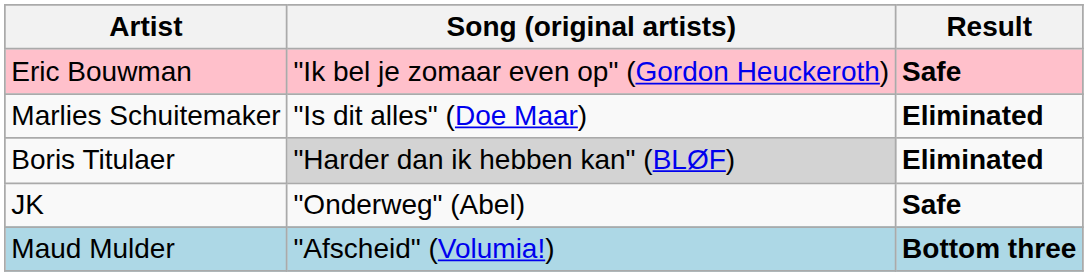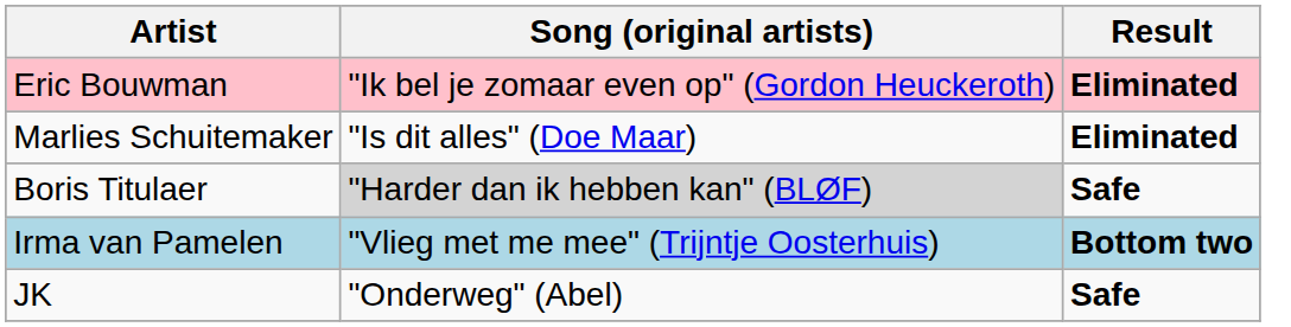 <table class=wikitable>
 <tr>
 <th>Artist</th>
 <th>Song (original artists)</th>
 <th>Result</th>
 </tr>
 <tr style="background:pink;">
 <td>Eric Bouwman</td>
 <td>"Ik bel je zomaar even op" (<a href='#'>Gordon Heuckeroth</a>)</td>
-<td><strong>Safe</strong></td>
+<td><strong>Eliminated</strong></td>
 </tr>
 <tr>
 <td>Marlies Schuitemaker</td>
 <td>"Is dit alles" (<a href='#'>Doe Maar</a>)</td>
 <td><strong>Eliminated</strong></td>
 </tr>
 <tr>
 <td>Boris Titulaer</td>
 <td style="background: lightgrey;">"Harder dan ik hebben kan" (<a href='#'>BLØF</a>)</td>
-<td><strong>Eliminated</strong></td>
+<td><strong>Safe</strong></td>
+</tr>
+<tr style="background:lightblue;">
+<td>Irma van Pamelen</td>
+<td>"Vlieg met me mee" (<a href='#'>Trijntje Oosterhuis</a>)</td>
+<td><strong>Bottom two</strong></td>
 </tr>
 <tr>
 <td>JK</td>
 <td>"Onderweg" (Abel)</td>
 <td><strong>Safe</strong></td>
 </tr>
-<tr style="background:lightblue;">
-<td>Maud Mulder</td>
-<td>"Afscheid" (<a href='#'>Volumia!</a>)</td>
-<td><strong>Bottom three</strong></td>
-</tr>
 </table>
